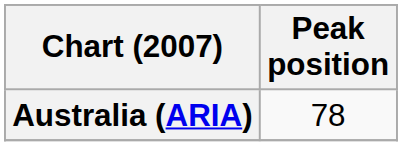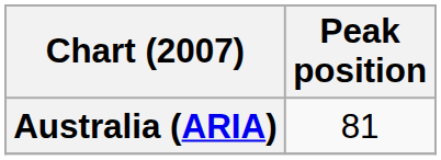 <table class="wikitable sortable plainrowheaders">
 <tr>
 <th>Chart (2007)</th>
 <th>Peak<br>position</th>
 </tr>
 <tr>
 <th scope="row">Australia (<a href='#'>ARIA</a>)</th>
-<td align="center">78</td>
+<td align="center">81</td>
 </tr>
 <tr>
 </tr>
 <tr>
 </tr>
 <tr>
 </tr>
 <tr>
 </tr>
 <tr>
 </tr>
 <tr>
 </tr>
 </table>
